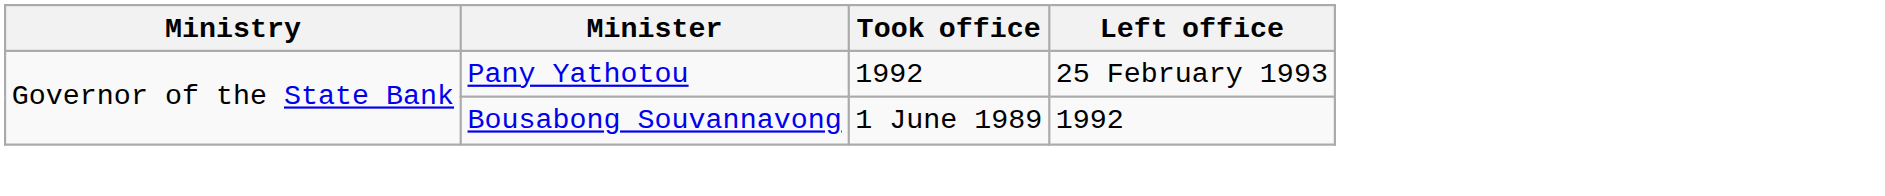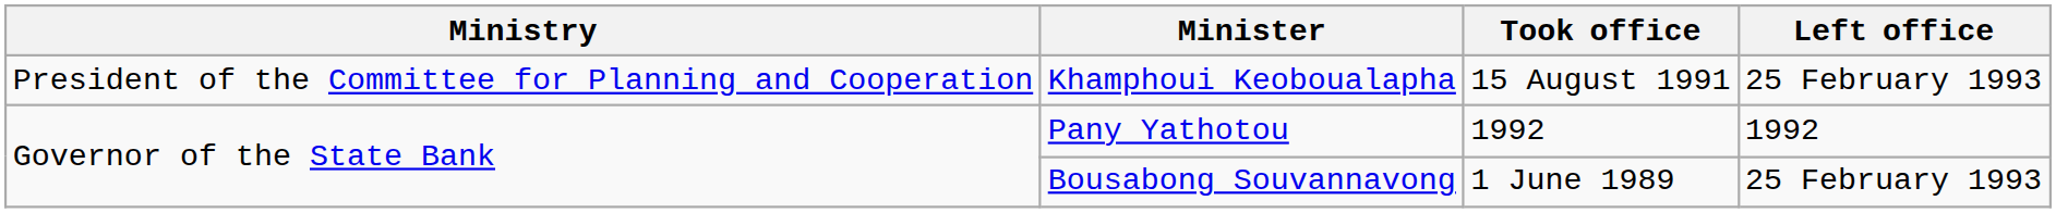 <table class="wikitable">
 <tr>
 <th>Ministry</th>
 <th>Minister</th>
 <th>Took office</th>
 <th>Left office</th>
 </tr>
 <tr>
+<td>President of the <a href='#'>Committee for Planning and Cooperation</a></td>
+<td><a href='#'>Khamphoui Keoboualapha</a></td>
+<td>15 August 1991</td>
+<td>25 February 1993</td>
+</tr>
+<tr>
 <td rowspan="2">Governor of the <a href='#'>State Bank</a></td>
 <td><a href='#'>Pany Yathotou</a></td>
 <td>1992</td>
-<td>25 February 1993</td>
+<td>1992</td>
 </tr>
 <tr>
 <td><a href='#'>Bousabong Souvannavong</a></td>
 <td>1 June 1989</td>
-<td>1992</td>
+<td>25 February 1993</td>
 </tr>
 </table>
